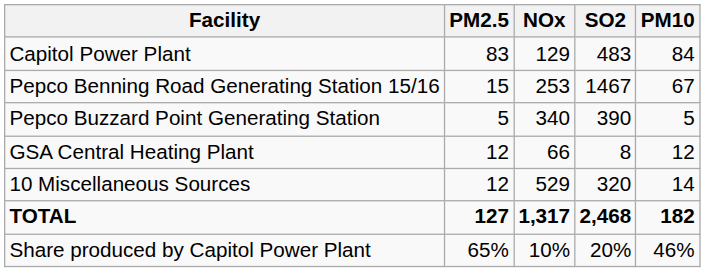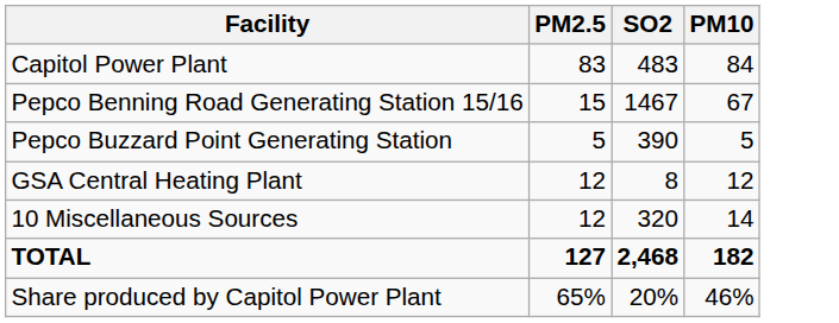 <table class="wikitable">
 <tr>
 <th>Facility</th>
 <th>PM2.5</th>
-<th>NOx</th>
 <th>SO2</th>
 <th>PM10</th>
 </tr>
 <tr>
 <td>Capitol Power Plant</td>
 <td align="right">83</td>
-<td align="right">129</td>
 <td align="right">483</td>
 <td align="right">84</td>
 </tr>
 <tr>
 <td>Pepco Benning Road Generating Station 15/16</td>
 <td align="right">15</td>
-<td align="right">253</td>
 <td align="right">1467</td>
 <td align="right">67</td>
 </tr>
 <tr --->
 <td>Pepco Buzzard Point Generating Station</td>
 <td align="right">5</td>
-<td align="right">340</td>
 <td align="right">390</td>
 <td align="right">5</td>
 </tr>
 <tr --->
 <td>GSA Central Heating Plant</td>
 <td align="right">12</td>
-<td align="right">66</td>
 <td align="right">8</td>
 <td align="right">12</td>
 </tr>
 <tr --->
 <td>10 Miscellaneous Sources</td>
 <td align="right">12</td>
-<td align="right">529</td>
 <td align="right">320</td>
 <td align="right">14</td>
 </tr>
 <tr --->
 <td><strong>TOTAL</strong></td>
 <td align="right"><strong>127</strong></td>
-<td align="right"><strong>1,317</strong></td>
 <td align="right"><strong>2,468</strong></td>
 <td align="right"><strong>182</strong></td>
 </tr>
 <tr --->
 <td>Share produced by Capitol Power Plant</td>
 <td align="right">65%</td>
-<td align="right">10%</td>
 <td align="right">20%</td>
 <td align="right">46%</td>
 </tr>
 </table>
